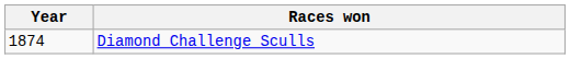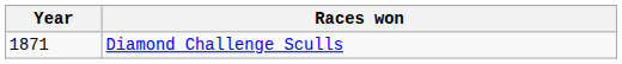 <table class="wikitable">
 <tr>
 <th width=70>Year</th>
 <th width=400>Races won</th>
 </tr>
 <tr>
-<td>1874</td>
+<td>1871</td>
 <td><a href='#'>Diamond Challenge Sculls</a></td>
 </tr>
 </table>
